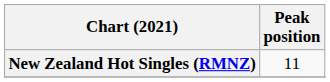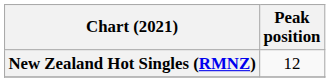 <table class="wikitable sortable plainrowheaders" style="text-align:center">
 <tr>
 <th scope="col">Chart (2021)</th>
 <th scope="col">Peak<br>position</th>
 </tr>
 <tr>
 <th scope="row">New Zealand Hot Singles (<a href='#'>RMNZ</a>)</th>
-<td>11</td>
+<td>12</td>
 </tr>
 <tr>
 </tr>
 <tr>
 </tr>
 <tr>
 </tr>
 </table>
